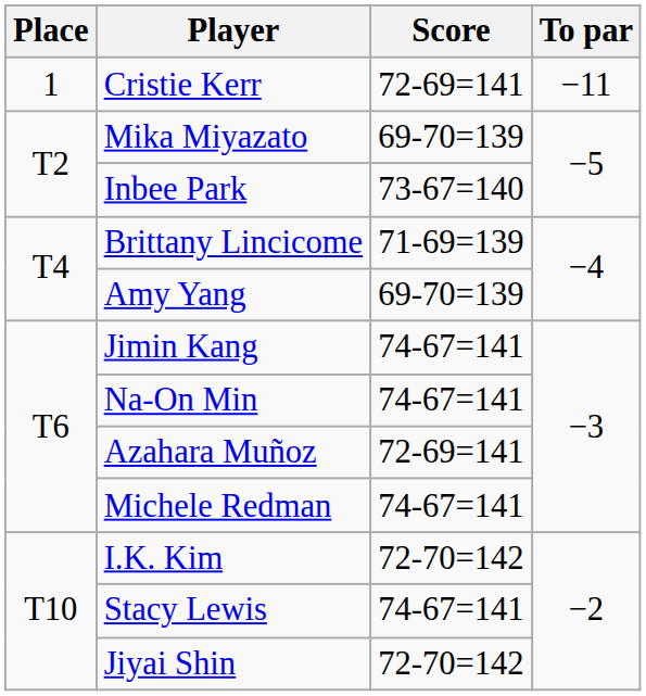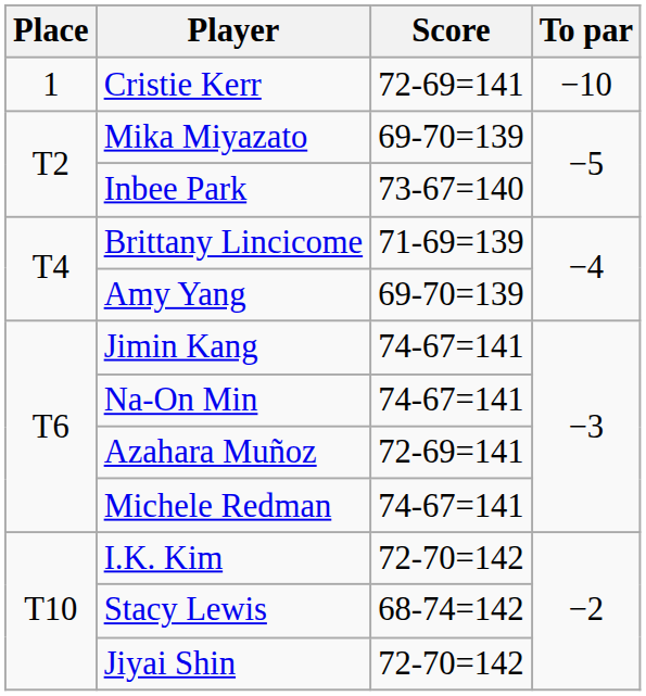 <table class="wikitable">
 <tr>
 <th>Place</th>
 <th>Player</th>
 <th>Score</th>
 <th>To par</th>
 </tr>
 <tr>
 <td align=center>1</td>
 <td> <a href='#'>Cristie Kerr</a></td>
 <td>72-69=141</td>
-<td align=center>−11</td>
+<td align=center>−10</td>
 </tr>
 <tr>
 <td rowspan=2 align=center>T2</td>
 <td> <a href='#'>Mika Miyazato</a></td>
 <td>69-70=139</td>
 <td rowspan=2 align=center>−5</td>
 </tr>
 <tr>
 <td> <a href='#'>Inbee Park</a></td>
 <td>73-67=140</td>
 </tr>
 <tr>
 <td rowspan=2 align=center>T4</td>
 <td> <a href='#'>Brittany Lincicome</a></td>
 <td>71-69=139</td>
 <td rowspan=2 align=center>−4</td>
 </tr>
 <tr>
 <td> <a href='#'>Amy Yang</a></td>
 <td>69-70=139</td>
 </tr>
 <tr>
 <td rowspan=4 align=center>T6</td>
 <td> <a href='#'>Jimin Kang</a></td>
 <td>74-67=141</td>
 <td rowspan=4 align=center>−3</td>
 </tr>
 <tr>
 <td> <a href='#'>Na-On Min</a></td>
 <td>74-67=141</td>
 </tr>
 <tr>
 <td> <a href='#'>Azahara Muñoz</a></td>
 <td>72-69=141</td>
 </tr>
 <tr>
 <td> <a href='#'>Michele Redman</a></td>
 <td>74-67=141</td>
 </tr>
 <tr>
 <td rowspan=3 align=center>T10</td>
 <td> <a href='#'>I.K. Kim</a></td>
 <td>72-70=142</td>
 <td rowspan=3 align=center>−2</td>
 </tr>
 <tr>
 <td> <a href='#'>Stacy Lewis</a></td>
-<td>74-67=141</td>
+<td>68-74=142</td>
 </tr>
 <tr>
 <td> <a href='#'>Jiyai Shin</a></td>
 <td>72-70=142</td>
 </tr>
 </table>
